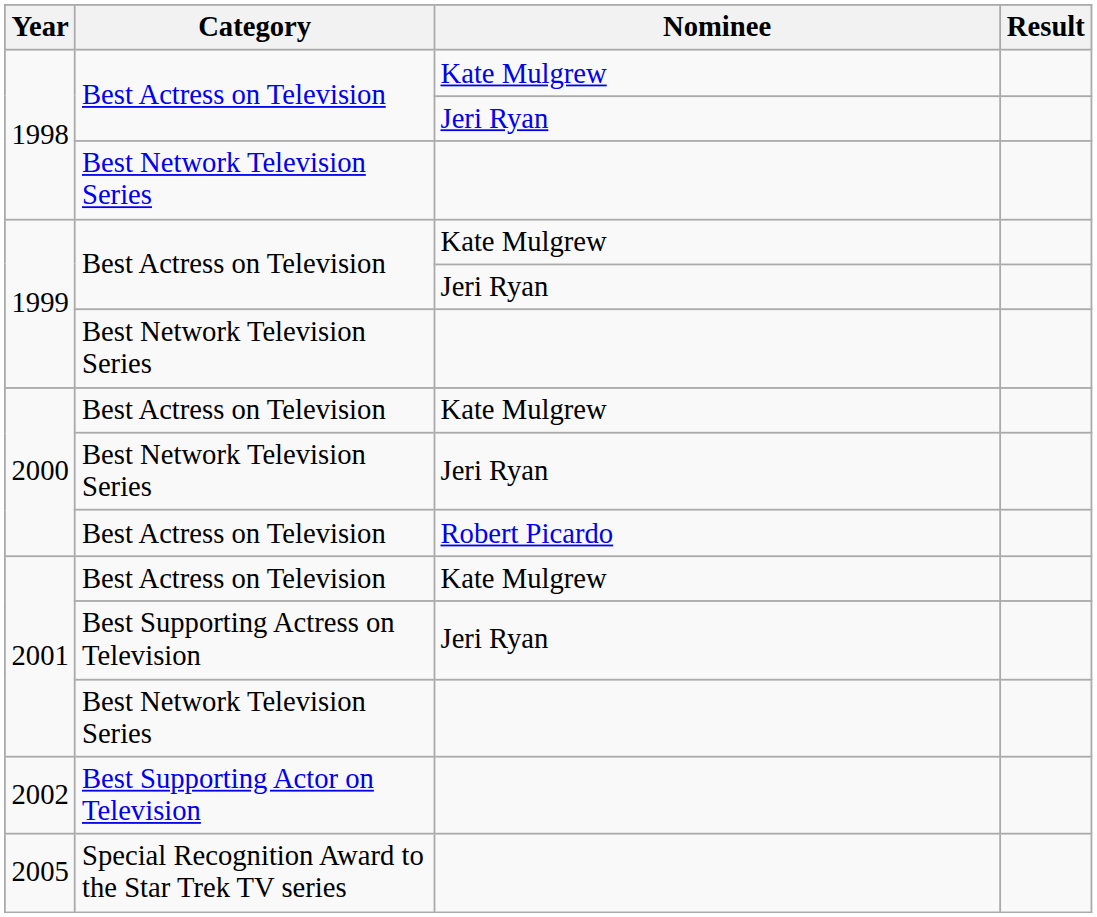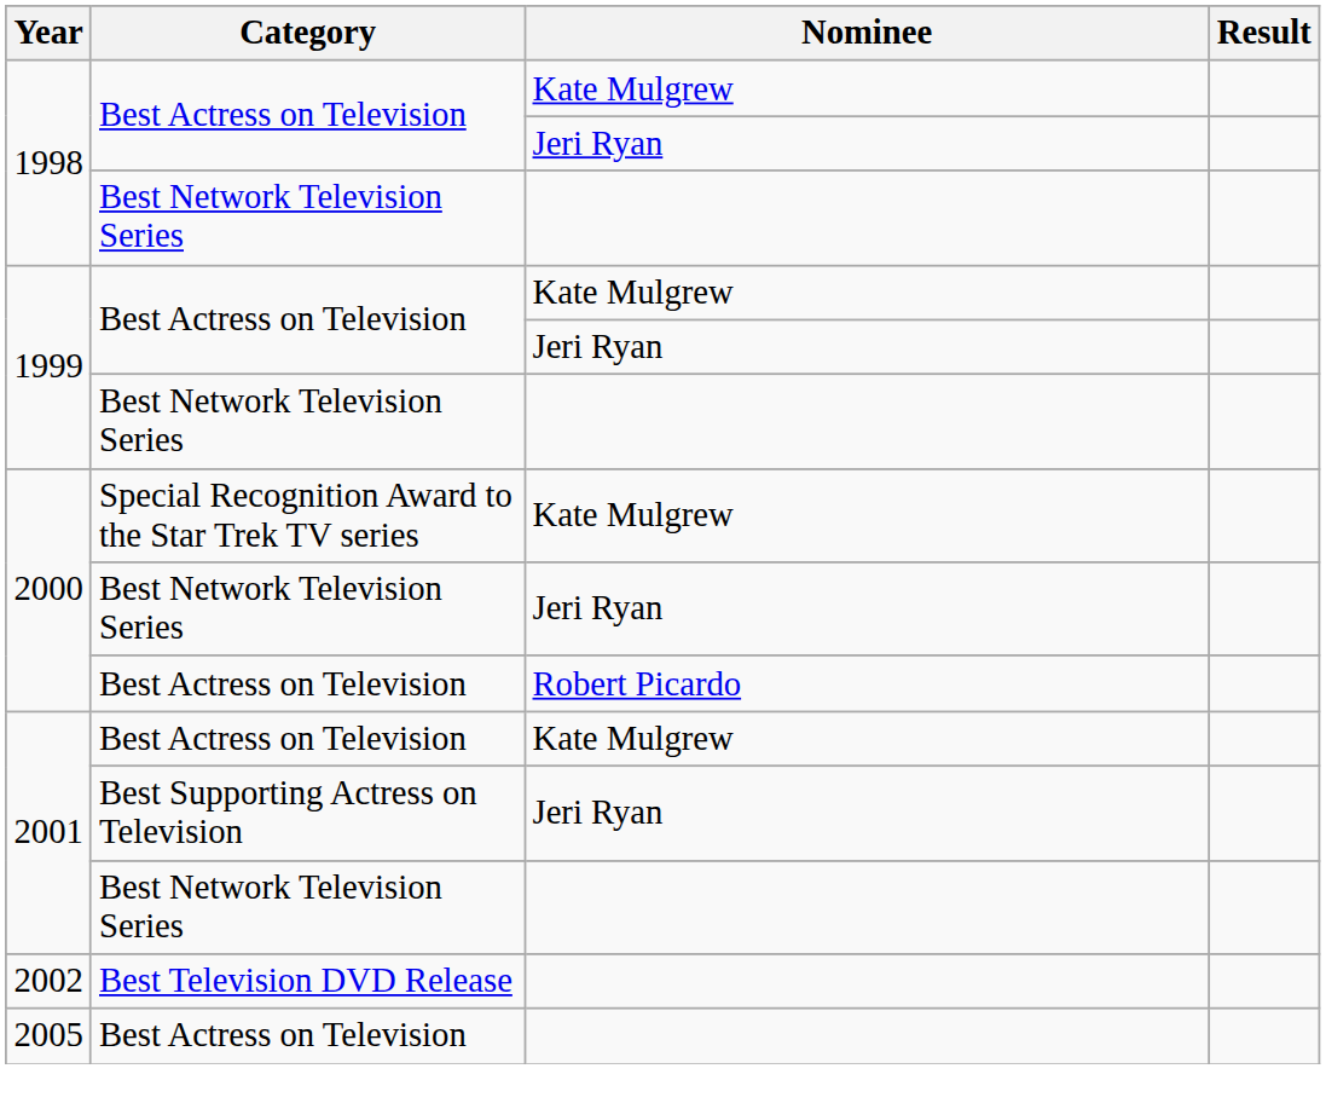 <table class="wikitable">
 <tr>
 <th width="3.5%">Year</th>
 <th width="33%">Category</th>
 <th widthe="42%">Nominee</th>
 <th width="3.5%">Result</th>
 </tr>
 <tr>
 <td rowspan="3">1998</td>
 <td rowspan="2"><a href='#'>Best Actress on Television</a></td>
 <td><a href='#'>Kate Mulgrew</a></td>
 <td></td>
 </tr>
 <tr>
 <td><a href='#'>Jeri Ryan</a></td>
 <td></td>
 </tr>
 <tr>
 <td><a href='#'>Best Network Television Series</a></td>
 <td></td>
 <td></td>
 </tr>
 <tr>
 <td rowspan="3">1999</td>
 <td rowspan="2">Best Actress on Television</td>
 <td>Kate Mulgrew</td>
 <td></td>
 </tr>
 <tr>
 <td>Jeri Ryan</td>
 <td></td>
 </tr>
 <tr>
 <td>Best Network Television Series</td>
 <td></td>
 <td></td>
 </tr>
 <tr>
 <td rowspan="3">2000</td>
-<td>Best Actress on Television</td>
+<td>Special Recognition Award to the Star Trek TV series</td>
 <td>Kate Mulgrew</td>
 <td></td>
 </tr>
 <tr>
 <td>Best Network Television Series</td>
 <td>Jeri Ryan</td>
 <td></td>
 </tr>
 <tr>
 <td>Best Actress on Television</td>
 <td><a href='#'>Robert Picardo</a></td>
 <td></td>
 </tr>
 <tr>
 <td rowspan="3">2001</td>
 <td>Best Actress on Television</td>
 <td>Kate Mulgrew</td>
 <td></td>
 </tr>
 <tr>
 <td>Best Supporting Actress on Television</td>
 <td>Jeri Ryan</td>
 <td></td>
 </tr>
 <tr>
 <td>Best Network Television Series</td>
 <td></td>
 <td></td>
 </tr>
 <tr>
 <td>2002</td>
-<td><a href='#'>Best Supporting Actor on Television</a></td>
+<td><a href='#'>Best Television DVD Release</a></td>
 <td></td>
 <td></td>
 </tr>
 <tr>
 <td>2005</td>
-<td>Special Recognition Award to the Star Trek TV series</td>
+<td>Best Actress on Television</td>
 <td></td>
 <td></td>
 </tr>
 </table>
